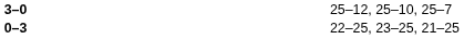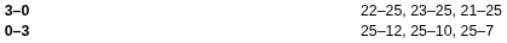 <table width=85% cellspacing=1 style=font-size:90%>
 <tr>
 <th width=20%></th>
 <th width=12%></th>
 <th width=20%></th>
 <th width=33%></th>
 </tr>
 <tr>
 <td align=right><strong></strong></td>
 <td align=center><strong>3–0</strong></td>
 <td></td>
-<td>25–12, 25–10, 25–7</td>
+<td>22–25, 23–25, 21–25</td>
 </tr>
 <tr>
 <td align=right></td>
 <td align=center><strong>0–3</strong></td>
 <td><strong></strong></td>
-<td>22–25, 23–25, 21–25</td>
+<td>25–12, 25–10, 25–7</td>
 </tr>
 </table>
